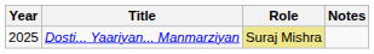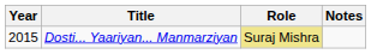 <table class="wikitable sortable">
 <tr>
 <th>Year</th>
 <th>Title</th>
 <th>Role</th>
 <th>Notes</th>
 </tr>
 <tr>
-<td>2025</td>
+<td>2015</td>
 <td><em><a href='#'>Dosti... Yaariyan... Manmarziyan</a></em></td>
 <td style="background: khaki;">Suraj Mishra</td>
 <td></td>
 </tr>
 </table>
